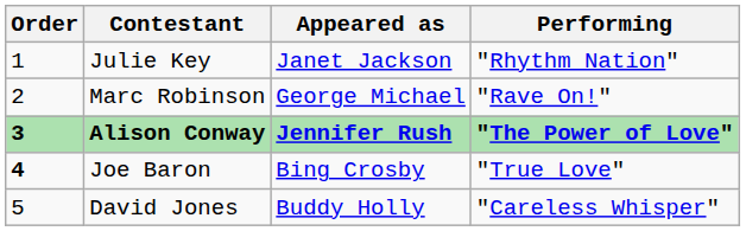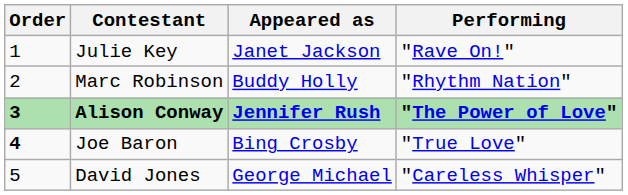 <table class="wikitable">
 <tr>
 <th>Order</th>
 <th>Contestant</th>
 <th>Appeared as</th>
 <th>Performing</th>
 </tr>
 <tr>
 <td>1</td>
 <td>Julie Key</td>
 <td><a href='#'>Janet Jackson</a></td>
-<td>"<a href='#'>Rhythm Nation</a>"</td>
+<td>"<a href='#'>Rave On!</a>"</td>
 </tr>
 <tr>
 <td>2</td>
 <td>Marc Robinson</td>
-<td><a href='#'>George Michael</a></td>
-<td>"<a href='#'>Rave On!</a>"</td>
+<td><a href='#'>Buddy Holly</a></td>
+<td>"<a href='#'>Rhythm Nation</a>"</td>
 </tr>
 <tr style="background:#ACE1AF;">
 <td><strong>3</strong></td>
 <td><strong>Alison Conway</strong></td>
 <td><strong><a href='#'>Jennifer Rush</a></strong></td>
 <td><strong>"<a href='#'>The Power of Love</a>"</strong></td>
 </tr>
 <tr>
 <td><strong>4</strong></td>
 <td>Joe Baron</td>
 <td><a href='#'>Bing Crosby</a></td>
 <td>"<a href='#'>True Love</a>"</td>
 </tr>
 <tr>
 <td>5</td>
 <td>David Jones</td>
-<td><a href='#'>Buddy Holly</a></td>
+<td><a href='#'>George Michael</a></td>
 <td>"<a href='#'>Careless Whisper</a>"</td>
 </tr>
 </table>
